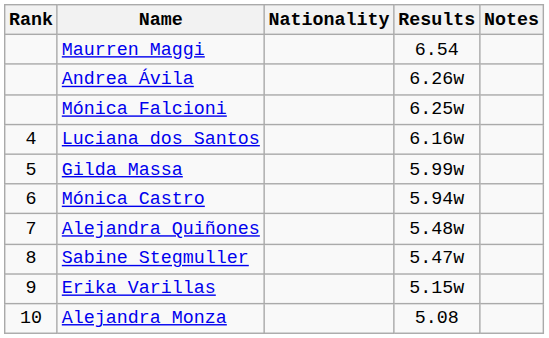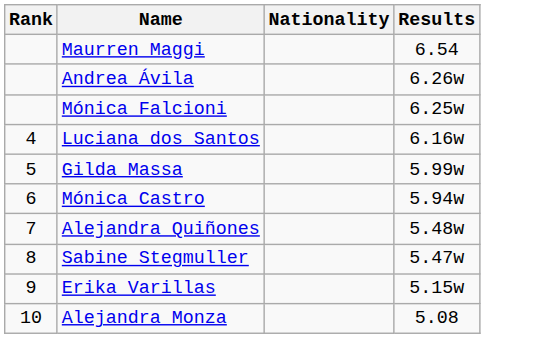 <table class="wikitable sortable" style="text-align:center">
 <tr>
 <th>Rank</th>
 <th>Name</th>
 <th>Nationality</th>
 <th>Results</th>
-<th>Notes</th>
 </tr>
 <tr>
 <td></td>
 <td align=left><a href='#'>Maurren Maggi</a></td>
 <td align=left></td>
 <td>6.54</td>
-<td></td>
 </tr>
 <tr>
 <td></td>
 <td align=left><a href='#'>Andrea Ávila</a></td>
 <td align=left></td>
 <td>6.26w</td>
-<td></td>
 </tr>
 <tr>
 <td></td>
 <td align=left><a href='#'>Mónica Falcioni</a></td>
 <td align=left></td>
 <td>6.25w</td>
-<td></td>
 </tr>
 <tr>
 <td>4</td>
 <td align=left><a href='#'>Luciana dos Santos</a></td>
 <td align=left></td>
 <td>6.16w</td>
-<td></td>
 </tr>
 <tr>
 <td>5</td>
 <td align=left><a href='#'>Gilda Massa</a></td>
 <td align=left></td>
 <td>5.99w</td>
-<td></td>
 </tr>
 <tr>
 <td>6</td>
 <td align=left><a href='#'>Mónica Castro</a></td>
 <td align=left></td>
 <td>5.94w</td>
-<td></td>
 </tr>
 <tr>
 <td>7</td>
 <td align=left><a href='#'>Alejandra Quiñones</a></td>
 <td align=left></td>
 <td>5.48w</td>
-<td></td>
 </tr>
 <tr>
 <td>8</td>
 <td align=left><a href='#'>Sabine Stegmuller</a></td>
 <td align=left></td>
 <td>5.47w</td>
-<td></td>
 </tr>
 <tr>
 <td>9</td>
 <td align=left><a href='#'>Erika Varillas</a></td>
 <td align=left></td>
 <td>5.15w</td>
-<td></td>
 </tr>
 <tr>
 <td>10</td>
 <td align=left><a href='#'>Alejandra Monza</a></td>
 <td align=left></td>
 <td>5.08</td>
-<td></td>
 </tr>
 </table>
